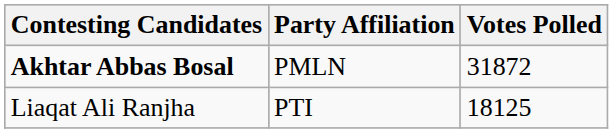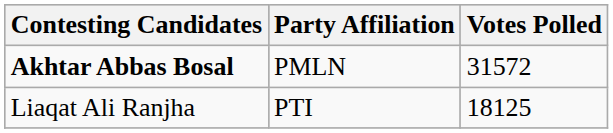 <table class="wikitable sortable">
 <tr>
 <th>Contesting Candidates</th>
 <th>Party Affiliation</th>
 <th>Votes Polled</th>
 </tr>
 <tr>
 <td><strong>Akhtar Abbas Bosal</strong></td>
 <td>PMLN</td>
-<td>31872</td>
+<td>31572</td>
 </tr>
 <tr>
 <td>Liaqat Ali Ranjha</td>
 <td>PTI</td>
 <td>18125</td>
 </tr>
 </table>
